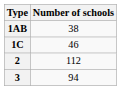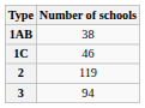 <table class="wikitable" style="text-align: center;">
 <tr>
 <th>Type</th>
 <th>Number of schools</th>
 </tr>
 <tr>
 <th>1AB</th>
 <td>38</td>
 </tr>
 <tr>
 <th>1C</th>
 <td>46</td>
 </tr>
 <tr>
 <th>2</th>
-<td>112</td>
+<td>119</td>
 </tr>
 <tr>
 <th>3</th>
 <td>94</td>
 </tr>
 </table>
